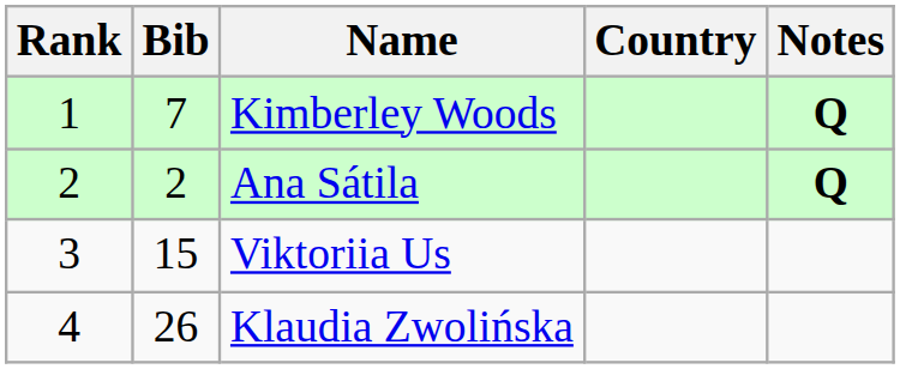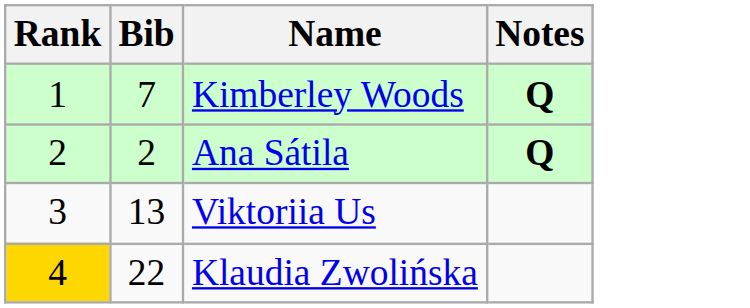 <table class="wikitable" style="text-align:center;">
 <tr>
 <th>Rank</th>
 <th>Bib</th>
 <th>Name</th>
-<th>Country</th>
 <th>Notes</th>
 </tr>
 <tr bgcolor=ccffcc>
 <td>1</td>
 <td>7</td>
 <td align=left><a href='#'>Kimberley Woods</a></td>
-<td align=left></td>
 <td><strong>Q</strong></td>
 </tr>
 <tr bgcolor=ccffcc>
 <td>2</td>
 <td>2</td>
 <td align=left><a href='#'>Ana Sátila</a></td>
-<td align=left></td>
 <td><strong>Q</strong></td>
 </tr>
 <tr>
 <td>3</td>
-<td>15</td>
+<td>13</td>
 <td align=left><a href='#'>Viktoriia Us</a></td>
-<td align=left></td>
 <td></td>
 </tr>
 <tr>
-<td>4</td>
-<td>26</td>
+<td style="background: gold;">4</td>
+<td>22</td>
 <td align=left><a href='#'>Klaudia Zwolińska</a></td>
-<td align=left></td>
 <td></td>
 </tr>
 </table>
